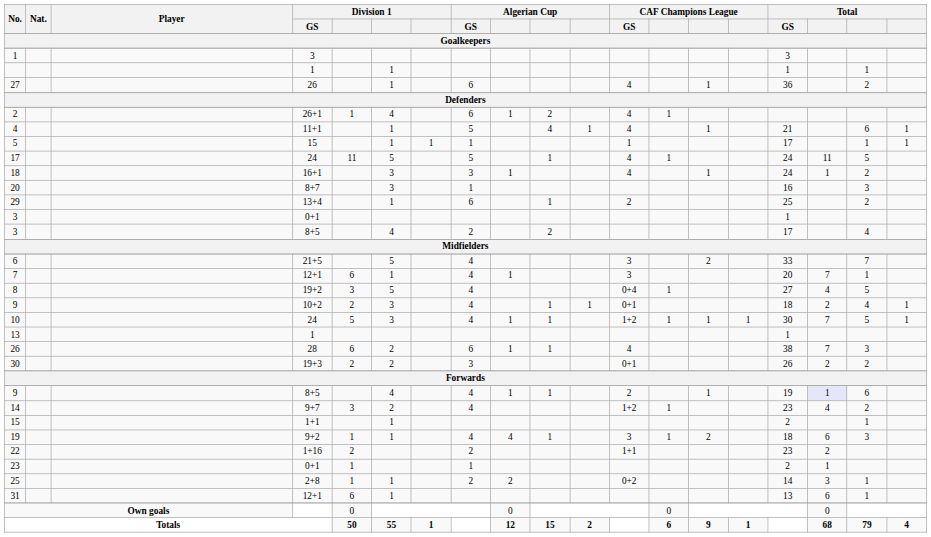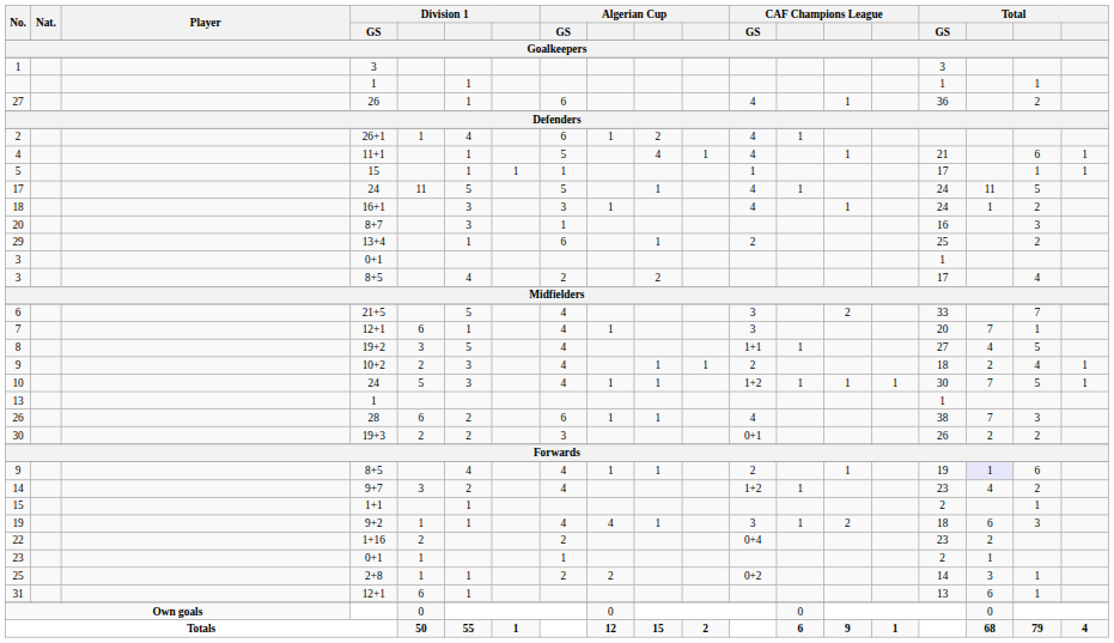 <table class="wikitable sortable alternance"  style="font-size:80%; text-align:center; line-height:14px; width:100%;">
 <tr>
 <th rowspan="2" style="width:10px;"><strong>No.</strong></th>
 <th rowspan="2" style="width:10px;"><strong>Nat.</strong></th>
 <th rowspan="2" scope="col" style="width:275px;"><strong>Player</strong></th>
 <th colspan="4"><strong>Division 1</strong></th>
 <th colspan="4"><strong>Algerian Cup</strong></th>
 <th colspan="4"><strong>CAF Champions League</strong></th>
 <th colspan="4"><strong>Total</strong></th>
 </tr>
 <tr style="text-align:center;">
 <th width=40><strong>GS</strong></th>
 <th width=40></th>
 <th width=40></th>
 <th width=40></th>
 <th width=40><strong>GS</strong></th>
 <th width=40></th>
 <th width=40></th>
 <th width=40></th>
 <th width=40><strong>GS</strong></th>
 <th width=40></th>
 <th width=40></th>
 <th width=40></th>
 <th width=40><strong>GS</strong></th>
 <th width=40></th>
 <th width=40></th>
 <th width=40></th>
 </tr>
 <tr>
 </tr>
 <tr align="center">
 <th colspan="23">Goalkeepers</th>
 </tr>
 <tr align="center">
 </tr>
 <tr>
 <td>1</td>
 <td></td>
 <td></td>
 <td>3</td>
 <td></td>
 <td></td>
 <td></td>
 <td></td>
 <td></td>
 <td></td>
 <td></td>
 <td></td>
 <td></td>
 <td></td>
 <td></td>
 <td>3</td>
 <td></td>
 <td></td>
 <td></td>
 </tr>
 <tr>
 <td></td>
 <td></td>
 <td></td>
 <td>1</td>
 <td></td>
 <td>1</td>
 <td></td>
 <td></td>
 <td></td>
 <td></td>
 <td></td>
 <td></td>
 <td></td>
 <td></td>
 <td></td>
 <td>1</td>
 <td></td>
 <td>1</td>
 <td></td>
 </tr>
 <tr>
 <td>27</td>
 <td></td>
 <td></td>
 <td>26</td>
 <td></td>
 <td>1</td>
 <td></td>
 <td>6</td>
 <td></td>
 <td></td>
 <td></td>
 <td>4</td>
 <td></td>
 <td>1</td>
 <td></td>
 <td>36</td>
 <td></td>
 <td>2</td>
 <td></td>
 </tr>
 <tr>
 </tr>
 <tr align="center">
 <th colspan="23">Defenders</th>
 </tr>
 <tr align="center">
 </tr>
 <tr>
 <td>2</td>
 <td></td>
 <td></td>
 <td>26+1</td>
 <td>1</td>
 <td>4</td>
 <td></td>
 <td>6</td>
 <td>1</td>
 <td>2</td>
 <td></td>
 <td>4</td>
 <td>1</td>
 <td></td>
 <td></td>
 <td></td>
 <td></td>
 <td></td>
 <td></td>
 </tr>
 <tr>
 <td>4</td>
 <td></td>
 <td></td>
 <td>11+1</td>
 <td></td>
 <td>1</td>
 <td></td>
 <td>5</td>
 <td></td>
 <td>4</td>
 <td>1</td>
 <td>4</td>
 <td></td>
 <td>1</td>
 <td></td>
 <td>21</td>
 <td></td>
 <td>6</td>
 <td>1</td>
 </tr>
 <tr>
 <td>5</td>
 <td></td>
 <td></td>
 <td>15</td>
 <td></td>
 <td>1</td>
 <td>1</td>
 <td>1</td>
 <td></td>
 <td></td>
 <td></td>
 <td>1</td>
 <td></td>
 <td></td>
 <td></td>
 <td>17</td>
 <td></td>
 <td>1</td>
 <td>1</td>
 </tr>
 <tr>
 <td>17</td>
 <td></td>
 <td></td>
 <td>24</td>
 <td>11</td>
 <td>5</td>
 <td></td>
 <td>5</td>
 <td></td>
 <td>1</td>
 <td></td>
 <td>4</td>
 <td>1</td>
 <td></td>
 <td></td>
 <td>24</td>
 <td>11</td>
 <td>5</td>
 <td></td>
 </tr>
 <tr>
 <td>18</td>
 <td></td>
 <td></td>
 <td>16+1</td>
 <td></td>
 <td>3</td>
 <td></td>
 <td>3</td>
 <td>1</td>
 <td></td>
 <td></td>
 <td>4</td>
 <td></td>
 <td>1</td>
 <td></td>
 <td>24</td>
 <td>1</td>
 <td>2</td>
 <td></td>
 </tr>
 <tr>
 <td>20</td>
 <td></td>
 <td></td>
 <td>8+7</td>
 <td></td>
 <td>3</td>
 <td></td>
 <td>1</td>
 <td></td>
 <td></td>
 <td></td>
 <td></td>
 <td></td>
 <td></td>
 <td></td>
 <td>16</td>
 <td></td>
 <td>3</td>
 <td></td>
 </tr>
 <tr>
 <td>29</td>
 <td></td>
 <td></td>
 <td>13+4</td>
 <td></td>
 <td>1</td>
 <td></td>
 <td>6</td>
 <td></td>
 <td>1</td>
 <td></td>
 <td>2</td>
 <td></td>
 <td></td>
 <td></td>
 <td>25</td>
 <td></td>
 <td>2</td>
 <td></td>
 </tr>
 <tr>
 <td>3</td>
 <td></td>
 <td></td>
 <td>0+1</td>
 <td></td>
 <td></td>
 <td></td>
 <td></td>
 <td></td>
 <td></td>
 <td></td>
 <td></td>
 <td></td>
 <td></td>
 <td></td>
 <td>1</td>
 <td></td>
 <td></td>
 <td></td>
 </tr>
 <tr>
 <td>3</td>
 <td></td>
 <td></td>
 <td>8+5</td>
 <td></td>
 <td>4</td>
 <td></td>
 <td>2</td>
 <td></td>
 <td>2</td>
 <td></td>
 <td></td>
 <td></td>
 <td></td>
 <td></td>
 <td>17</td>
 <td></td>
 <td>4</td>
 <td></td>
 </tr>
 <tr>
 </tr>
 <tr align="center">
 <th colspan="23">Midfielders</th>
 </tr>
 <tr align="center">
 </tr>
 <tr>
 <td>6</td>
 <td></td>
 <td></td>
 <td>21+5</td>
 <td></td>
 <td>5</td>
 <td></td>
 <td>4</td>
 <td></td>
 <td></td>
 <td></td>
 <td>3</td>
 <td></td>
 <td>2</td>
 <td></td>
 <td>33</td>
 <td></td>
 <td>7</td>
 <td></td>
 </tr>
 <tr>
 <td>7</td>
 <td></td>
 <td></td>
 <td>12+1</td>
 <td>6</td>
 <td>1</td>
 <td></td>
 <td>4</td>
 <td>1</td>
 <td></td>
 <td></td>
 <td>3</td>
 <td></td>
 <td></td>
 <td></td>
 <td>20</td>
 <td>7</td>
 <td>1</td>
 <td></td>
 </tr>
 <tr>
 <td>8</td>
 <td></td>
 <td></td>
 <td>19+2</td>
 <td>3</td>
 <td>5</td>
 <td></td>
 <td>4</td>
 <td></td>
 <td></td>
 <td></td>
-<td>0+4</td>
+<td>1+1</td>
 <td>1</td>
 <td></td>
 <td></td>
 <td>27</td>
 <td>4</td>
 <td>5</td>
 <td></td>
 </tr>
 <tr>
 <td>9</td>
 <td></td>
 <td></td>
 <td>10+2</td>
 <td>2</td>
 <td>3</td>
 <td></td>
 <td>4</td>
 <td></td>
 <td>1</td>
 <td>1</td>
-<td>0+1</td>
+<td>2</td>
 <td></td>
 <td></td>
 <td></td>
 <td>18</td>
 <td>2</td>
 <td>4</td>
 <td>1</td>
 </tr>
 <tr>
 <td>10</td>
 <td></td>
 <td></td>
 <td>24</td>
 <td>5</td>
 <td>3</td>
 <td></td>
 <td>4</td>
 <td>1</td>
 <td>1</td>
 <td></td>
 <td>1+2</td>
 <td>1</td>
 <td>1</td>
 <td>1</td>
 <td>30</td>
 <td>7</td>
 <td>5</td>
 <td>1</td>
 </tr>
 <tr>
 <td>13</td>
 <td></td>
 <td></td>
 <td>1</td>
 <td></td>
 <td></td>
 <td></td>
 <td></td>
 <td></td>
 <td></td>
 <td></td>
 <td></td>
 <td></td>
 <td></td>
 <td></td>
 <td>1</td>
 <td></td>
 <td></td>
 <td></td>
 </tr>
 <tr>
 <td>26</td>
 <td></td>
 <td></td>
 <td>28</td>
 <td>6</td>
 <td>2</td>
 <td></td>
 <td>6</td>
 <td>1</td>
 <td>1</td>
 <td></td>
 <td>4</td>
 <td></td>
 <td></td>
 <td></td>
 <td>38</td>
 <td>7</td>
 <td>3</td>
 <td></td>
 </tr>
 <tr>
 <td>30</td>
 <td></td>
 <td></td>
 <td>19+3</td>
 <td>2</td>
 <td>2</td>
 <td></td>
 <td>3</td>
 <td></td>
 <td></td>
 <td></td>
 <td>0+1</td>
 <td></td>
 <td></td>
 <td></td>
 <td>26</td>
 <td>2</td>
 <td>2</td>
 <td></td>
 </tr>
 <tr>
 </tr>
 <tr align="center">
 <th colspan="23">Forwards</th>
 </tr>
 <tr align="center">
 </tr>
 <tr>
 <td>9</td>
 <td></td>
 <td></td>
 <td>8+5</td>
 <td></td>
 <td>4</td>
 <td></td>
 <td>4</td>
 <td>1</td>
 <td>1</td>
 <td></td>
 <td>2</td>
 <td></td>
 <td>1</td>
 <td></td>
 <td>19</td>
 <td style="background: lavender;">1</td>
 <td>6</td>
 <td></td>
 </tr>
 <tr>
 <td>14</td>
 <td></td>
 <td></td>
 <td>9+7</td>
 <td>3</td>
 <td>2</td>
 <td></td>
 <td>4</td>
 <td></td>
 <td></td>
 <td></td>
 <td>1+2</td>
 <td>1</td>
 <td></td>
 <td></td>
 <td>23</td>
 <td>4</td>
 <td>2</td>
 <td></td>
 </tr>
 <tr>
 <td>15</td>
 <td></td>
 <td></td>
 <td>1+1</td>
 <td></td>
 <td>1</td>
 <td></td>
 <td></td>
 <td></td>
 <td></td>
 <td></td>
 <td></td>
 <td></td>
 <td></td>
 <td></td>
 <td>2</td>
 <td></td>
 <td>1</td>
 <td></td>
 </tr>
 <tr>
 <td>19</td>
 <td></td>
 <td></td>
 <td>9+2</td>
 <td>1</td>
 <td>1</td>
 <td></td>
 <td>4</td>
 <td>4</td>
 <td>1</td>
 <td></td>
 <td>3</td>
 <td>1</td>
 <td>2</td>
 <td></td>
 <td>18</td>
 <td>6</td>
 <td>3</td>
 <td></td>
 </tr>
 <tr>
 <td>22</td>
 <td></td>
 <td></td>
 <td>1+16</td>
 <td>2</td>
 <td></td>
 <td></td>
 <td>2</td>
 <td></td>
 <td></td>
 <td></td>
-<td>1+1</td>
+<td>0+4</td>
 <td></td>
 <td></td>
 <td></td>
 <td>23</td>
 <td>2</td>
 <td></td>
 <td></td>
 </tr>
 <tr>
 <td>23</td>
 <td></td>
 <td></td>
 <td>0+1</td>
 <td>1</td>
 <td></td>
 <td></td>
 <td>1</td>
 <td></td>
 <td></td>
 <td></td>
 <td></td>
 <td></td>
 <td></td>
 <td></td>
 <td>2</td>
 <td>1</td>
 <td></td>
 <td></td>
 </tr>
 <tr>
 <td>25</td>
 <td></td>
 <td></td>
 <td>2+8</td>
 <td>1</td>
 <td>1</td>
 <td></td>
 <td>2</td>
 <td>2</td>
 <td></td>
 <td></td>
 <td>0+2</td>
 <td></td>
 <td></td>
 <td></td>
 <td>14</td>
 <td>3</td>
 <td>1</td>
 <td></td>
 </tr>
 <tr>
 <td>31</td>
 <td></td>
 <td></td>
 <td>12+1</td>
 <td>6</td>
 <td>1</td>
 <td></td>
 <td></td>
 <td></td>
 <td></td>
 <td></td>
 <td></td>
 <td></td>
 <td></td>
 <td></td>
 <td>13</td>
 <td>6</td>
 <td>1</td>
 <td></td>
 </tr>
 <tr>
 </tr>
 <tr class="sortbottom">
 <td colspan="3"><strong>Own goals</strong></td>
 <td ! style="background:white; text-align: center;"></td>
 <td>0</td>
 <td ! colspan="3" style="background:white; text-align: center;"></td>
 <td>0</td>
 <td ! colspan="3" style="background:white; text-align: center;"></td>
 <td>0</td>
 <td ! colspan="3" style="background:white; text-align: center;"></td>
 <td>0</td>
 <td ! colspan="2" style="background:white; text-align: center;"></td>
 </tr>
 <tr class="sortbottom">
 <td colspan="4"  style="background:white; text-align: center;"><strong>Totals</strong></td>
 <td><strong>50</strong></td>
 <td><strong>55</strong></td>
 <td><strong>1</strong></td>
 <td ! rowspan="2" style="background:white; text-align: center;"></td>
 <td><strong>12</strong></td>
 <td><strong>15</strong></td>
 <td><strong>2</strong></td>
 <td ! rowspan="2" style="background:white; text-align: center;"></td>
 <td><strong>6</strong></td>
 <td><strong>9</strong></td>
 <td><strong>1</strong></td>
 <td ! rowspan="2" style="background:white; text-align: center;"></td>
 <td><strong>68</strong></td>
 <td><strong>79</strong></td>
 <td><strong>4</strong></td>
 </tr>
 </table>
